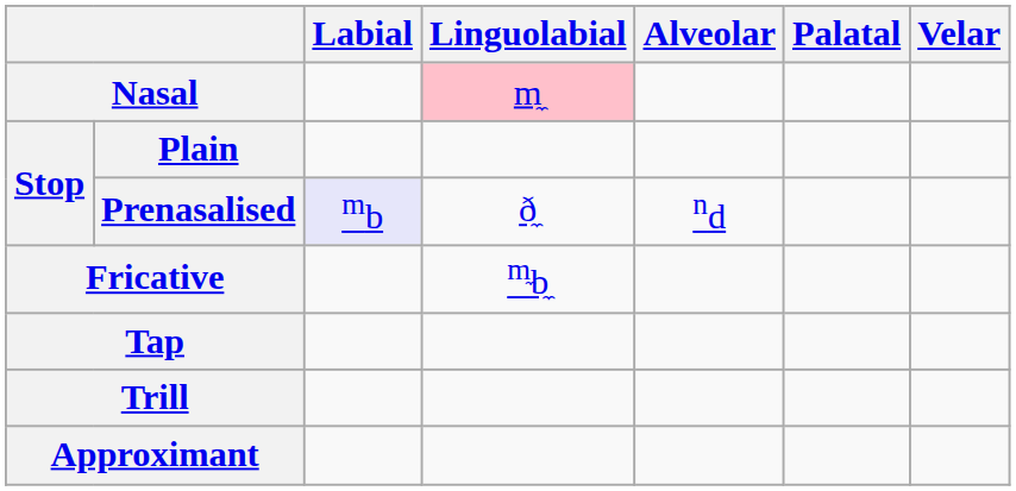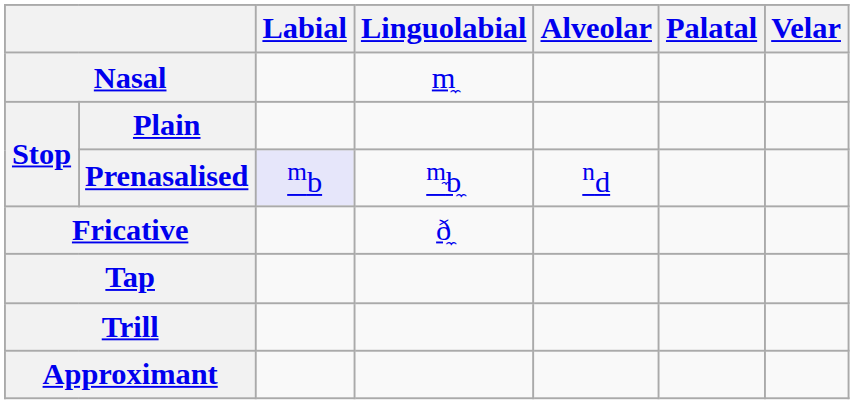 <table class="wikitable"style="text-align:center">
 <tr>
 <th colspan="2"></th>
 <th><a href='#'>Labial</a></th>
 <th><a href='#'>Linguolabial</a></th>
 <th><a href='#'>Alveolar</a></th>
 <th><a href='#'>Palatal</a></th>
 <th><a href='#'>Velar</a></th>
 </tr>
 <tr>
 <th colspan="2"><a href='#'>Nasal</a></th>
 <td></td>
-<td style="background: pink;"><a href='#'>m̼</a></td>
+<td><a href='#'>m̼</a></td>
 <td></td>
 <td></td>
 <td></td>
 </tr>
 <tr>
 <th rowspan="2"><a href='#'>Stop</a></th>
 <th><a href='#'>Plain</a></th>
 <td></td>
 <td></td>
 <td></td>
 <td></td>
 <td></td>
 </tr>
 <tr>
 <th><a href='#'>Prenasalised</a></th>
 <td style="background: lavender;"><a href='#'><sup>m</sup>b</a></td>
-<td><a href='#'>ð̼</a></td>
+<td><a href='#'><sup>m̼</sup>b̼</a></td>
 <td><a href='#'><sup>n</sup>d</a></td>
 <td></td>
 <td></td>
 </tr>
 <tr>
 <th colspan="2"><a href='#'>Fricative</a></th>
 <td></td>
-<td><a href='#'><sup>m̼</sup>b̼</a></td>
+<td><a href='#'>ð̼</a></td>
 <td></td>
 <td></td>
 <td></td>
 </tr>
 <tr>
 <th colspan="2"><a href='#'>Tap</a></th>
 <td></td>
 <td></td>
 <td></td>
 <td></td>
 <td></td>
 </tr>
 <tr>
 <th colspan="2"><a href='#'>Trill</a></th>
 <td></td>
 <td></td>
 <td></td>
 <td></td>
 <td></td>
 </tr>
 <tr>
 <th colspan="2"><a href='#'>Approximant</a></th>
 <td></td>
 <td></td>
 <td></td>
 <td></td>
 <td></td>
 </tr>
 </table>
